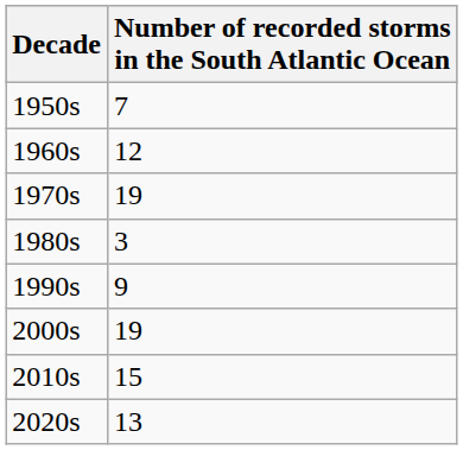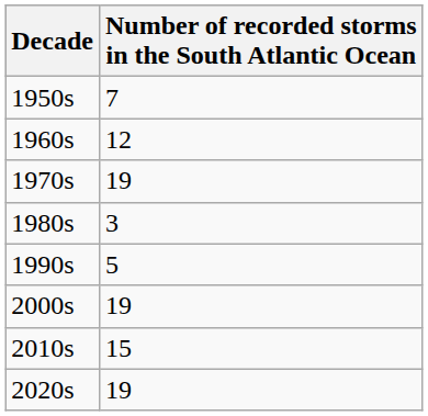 <table class="wikitable" align="center" style="margin:auto;">
 <tr bgcolor="#CCCCCC">
 <th>Decade</th>
 <th>Number of recorded storms<br>in the South Atlantic Ocean</th>
 </tr>
 <tr>
 <td>1950s</td>
 <td>7</td>
 </tr>
 <tr>
 <td>1960s</td>
 <td>12</td>
 </tr>
 <tr>
 <td>1970s</td>
 <td>19</td>
 </tr>
 <tr>
 <td>1980s</td>
 <td>3</td>
 </tr>
 <tr>
 <td>1990s</td>
-<td>9</td>
+<td>5</td>
 </tr>
 <tr>
 <td>2000s</td>
 <td>19</td>
 </tr>
 <tr>
 <td>2010s</td>
 <td>15</td>
 </tr>
 <tr>
 <td>2020s</td>
-<td>13</td>
+<td>19</td>
 </tr>
 </table>
